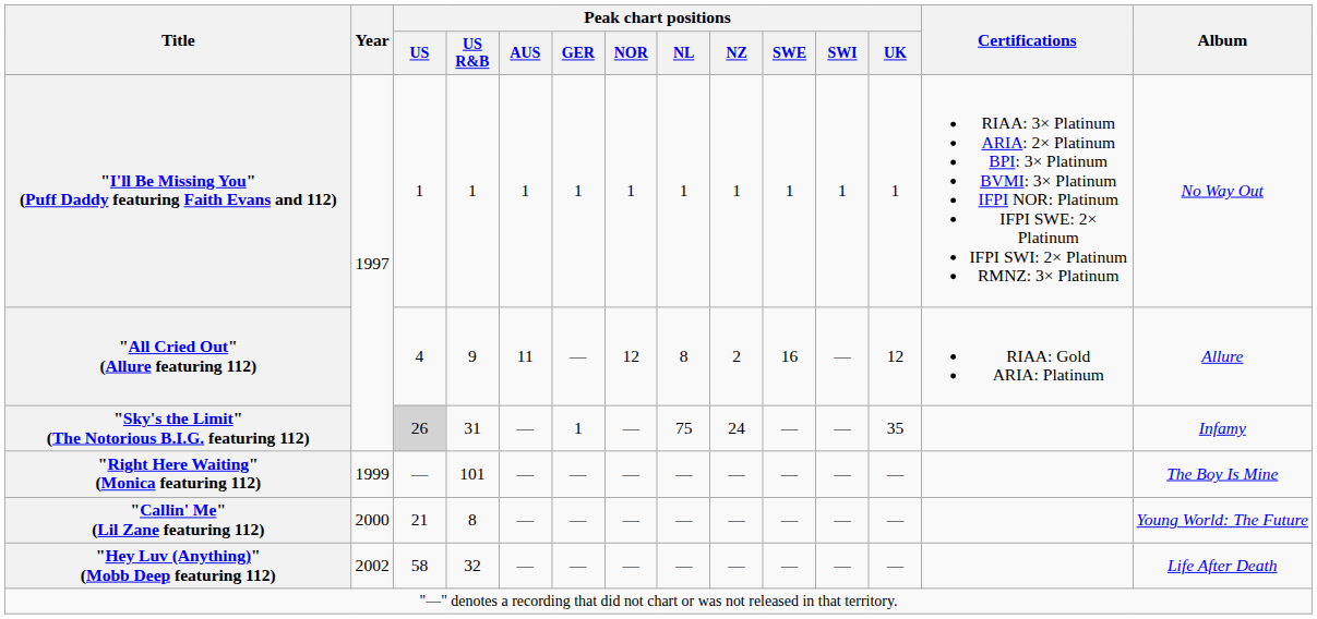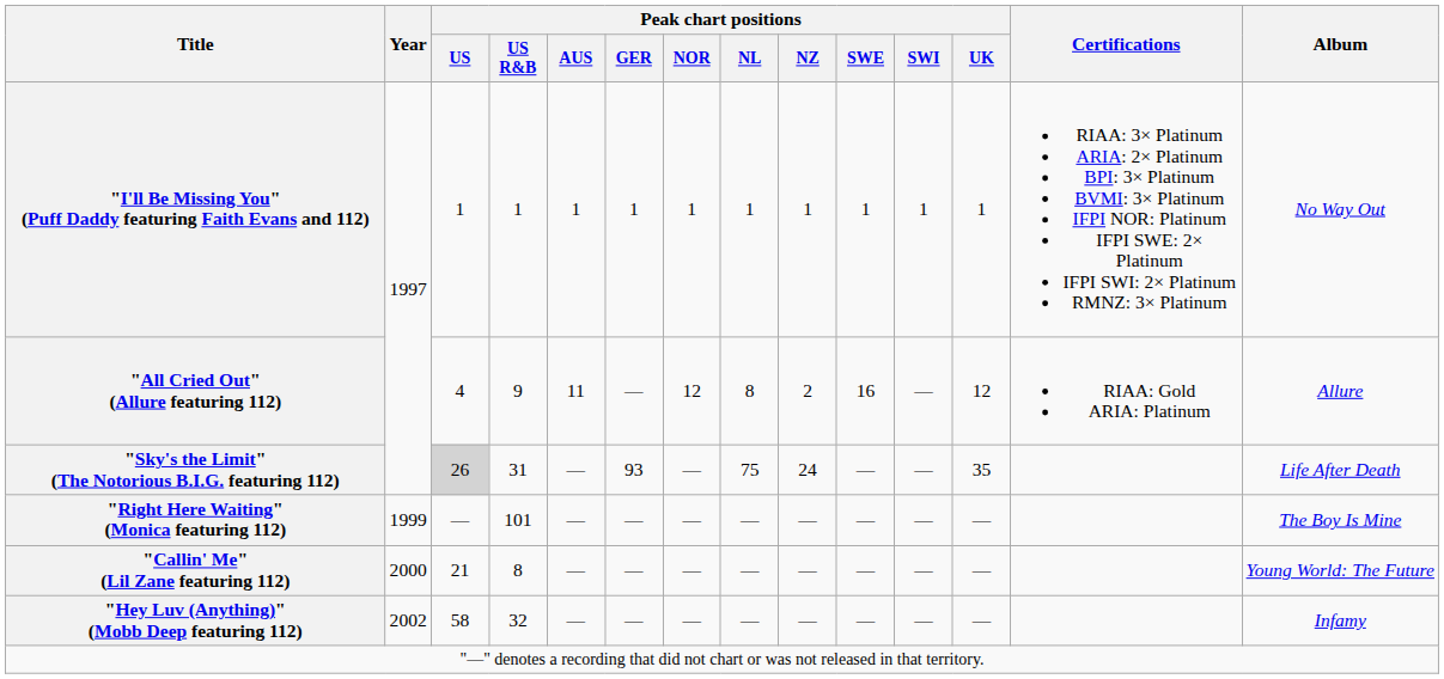 <table class="wikitable plainrowheaders" style="text-align:center;">
 <tr>
 <th scope="col" rowspan="2" style="width:20em;">Title</th>
 <th scope="col" rowspan="2">Year</th>
 <th scope="col" colspan="10">Peak chart positions</th>
 <th scope="col" rowspan="2" style="width:12em;"><a href='#'>Certifications</a></th>
 <th scope="col" rowspan="2">Album</th>
 </tr>
 <tr>
 <th style="width:3em;font-size:90%;"><a href='#'>US</a><br></th>
 <th style="width:3em;font-size:90%;"><a href='#'>US<br>R&B</a><br></th>
 <th style="width:3em;font-size:90%;"><a href='#'>AUS</a><br></th>
 <th style="width:3em;font-size:90%;"><a href='#'>GER</a><br></th>
 <th style="width:3em;font-size:90%;"><a href='#'>NOR</a><br></th>
 <th style="width:3em;font-size:90%;"><a href='#'>NL</a><br></th>
 <th style="width:3em;font-size:90%;"><a href='#'>NZ</a><br></th>
 <th style="width:3em;font-size:90%;"><a href='#'>SWE</a><br></th>
 <th style="width:3em;font-size:90%;"><a href='#'>SWI</a><br></th>
 <th style="width:3em;font-size:90%;"><a href='#'>UK</a><br></th>
 </tr>
 <tr>
 <th scope="row">"<a href='#'>I'll Be Missing You</a>"<br><span>(<a href='#'>Puff Daddy</a> featuring <a href='#'>Faith Evans</a> and 112)</span></th>
 <td rowspan="3">1997</td>
 <td>1</td>
 <td>1</td>
 <td>1</td>
 <td>1</td>
 <td>1</td>
 <td>1</td>
 <td>1</td>
 <td>1</td>
 <td>1</td>
 <td>1</td>
 <td><br><ul><li>RIAA: 3× Platinum</li><li><a href='#'>ARIA</a>: 2× Platinum</li><li><a href='#'>BPI</a>: 3× Platinum</li><li><a href='#'>BVMI</a>: 3× Platinum</li><li><a href='#'>IFPI</a> NOR: Platinum</li><li>IFPI SWE: 2× Platinum</li><li>IFPI SWI: 2× Platinum</li><li>RMNZ: 3× Platinum</li></ul></td>
 <td><em><a href='#'>No Way Out</a></em></td>
 </tr>
 <tr>
 <th scope="row">"<a href='#'>All Cried Out</a>"<br><span>(<a href='#'>Allure</a> featuring 112)</span></th>
 <td>4</td>
 <td>9</td>
 <td>11</td>
 <td>—</td>
 <td>12</td>
 <td>8</td>
 <td>2</td>
 <td>16</td>
 <td>—</td>
 <td>12</td>
 <td><br><ul><li>RIAA: Gold</li><li>ARIA: Platinum</li></ul></td>
 <td><em><a href='#'>Allure</a></em></td>
 </tr>
 <tr>
 <th scope="row">"<a href='#'>Sky's the Limit</a>"<br><span>(<a href='#'>The Notorious B.I.G.</a> featuring 112)</span></th>
 <td style="background: lightgrey;">26</td>
 <td>31</td>
 <td>—</td>
-<td>1</td>
+<td>93</td>
 <td>—</td>
 <td>75</td>
 <td>24</td>
 <td>—</td>
 <td>—</td>
 <td>35</td>
 <td></td>
-<td><em><a href='#'>Infamy</a></em></td>
+<td><em><a href='#'>Life After Death</a></em></td>
 </tr>
 <tr>
 <th scope="row">"<a href='#'>Right Here Waiting</a>"<br><span>(<a href='#'>Monica</a> featuring 112)</span></th>
 <td>1999</td>
 <td>—</td>
 <td>101</td>
 <td>—</td>
 <td>—</td>
 <td>—</td>
 <td>—</td>
 <td>—</td>
 <td>—</td>
 <td>—</td>
 <td>—</td>
 <td></td>
 <td><em><a href='#'>The Boy Is Mine</a></em></td>
 </tr>
 <tr>
 <th scope="row">"<a href='#'>Callin' Me</a>"<br><span>(<a href='#'>Lil Zane</a> featuring 112)</span></th>
 <td>2000</td>
 <td>21</td>
 <td>8</td>
 <td>—</td>
 <td>—</td>
 <td>—</td>
 <td>—</td>
 <td>—</td>
 <td>—</td>
 <td>—</td>
 <td>—</td>
 <td></td>
 <td><em><a href='#'>Young World: The Future</a></em></td>
 </tr>
 <tr>
 <th scope="row">"<a href='#'>Hey Luv (Anything)</a>"<br><span>(<a href='#'>Mobb Deep</a> featuring 112)</span></th>
 <td>2002</td>
 <td>58</td>
 <td>32</td>
 <td>—</td>
 <td>—</td>
 <td>—</td>
 <td>—</td>
 <td>—</td>
 <td>—</td>
 <td>—</td>
 <td>—</td>
 <td></td>
-<td><em><a href='#'>Life After Death</a></em></td>
+<td><em><a href='#'>Infamy</a></em></td>
 </tr>
 <tr>
 <td colspan="14" style="font-size:90%">"—" denotes a recording that did not chart or was not released in that territory.</td>
 </tr>
 </table>
